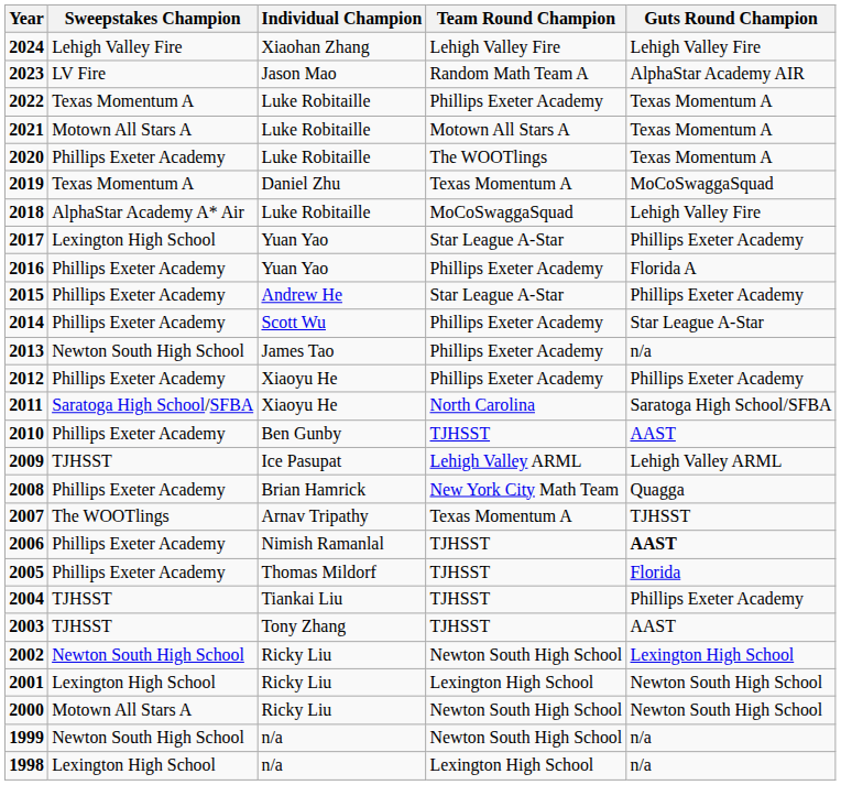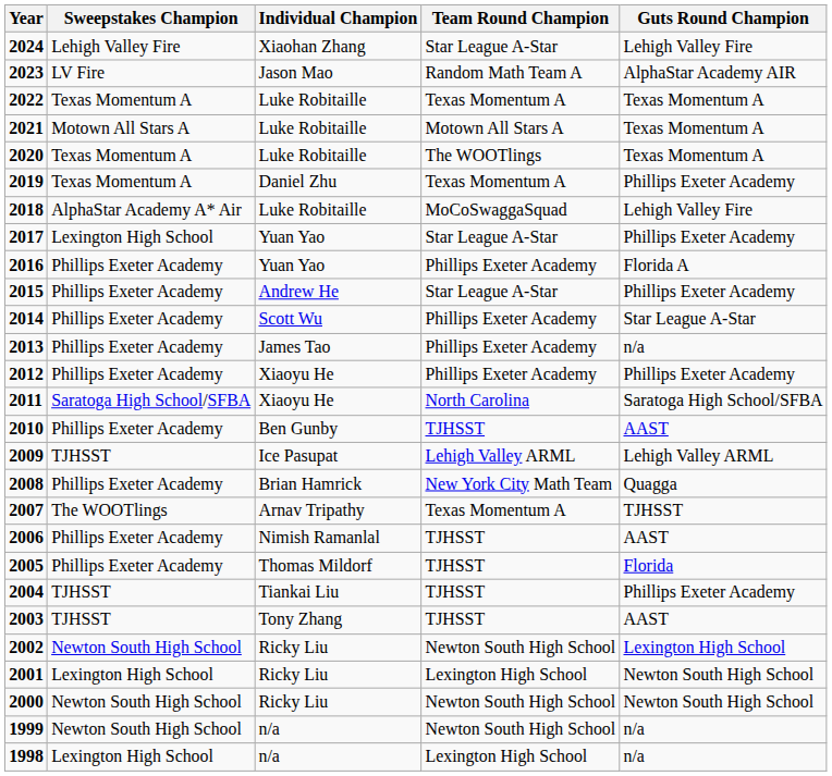 <table class="wikitable">
 <tr>
 <th>Year</th>
 <th>Sweepstakes Champion</th>
 <th>Individual Champion</th>
 <th>Team Round Champion</th>
 <th>Guts Round Champion</th>
 </tr>
 <tr>
 <td><strong>2024</strong> </td>
 <td>Lehigh Valley Fire</td>
 <td>Xiaohan Zhang</td>
-<td>Lehigh Valley Fire</td>
+<td>Star League A-Star</td>
 <td>Lehigh Valley Fire</td>
 </tr>
 <tr>
 <td><strong>2023</strong> </td>
 <td>LV Fire</td>
 <td>Jason Mao</td>
 <td>Random Math Team A</td>
 <td>AlphaStar Academy AIR</td>
 </tr>
 <tr>
 <td><strong>2022</strong> </td>
 <td>Texas Momentum A</td>
 <td>Luke Robitaille</td>
-<td>Phillips Exeter Academy</td>
+<td>Texas Momentum A</td>
 <td>Texas Momentum A</td>
 </tr>
 <tr>
 <td><strong>2021</strong> </td>
 <td>Motown All Stars A</td>
 <td>Luke Robitaille</td>
 <td>Motown All Stars A</td>
 <td>Texas Momentum A</td>
 </tr>
 <tr>
 <td><strong>2020</strong> </td>
-<td>Phillips Exeter Academy</td>
+<td>Texas Momentum A</td>
 <td>Luke Robitaille</td>
 <td>The WOOTlings</td>
 <td>Texas Momentum A</td>
 </tr>
 <tr>
 <td><strong>2019</strong> </td>
 <td>Texas Momentum A</td>
 <td>Daniel Zhu</td>
 <td>Texas Momentum A</td>
-<td>MoCoSwaggaSquad</td>
+<td>Phillips Exeter Academy</td>
 </tr>
 <tr>
 <td><strong>2018</strong> </td>
 <td>AlphaStar Academy A* Air</td>
 <td>Luke Robitaille</td>
 <td>MoCoSwaggaSquad</td>
 <td>Lehigh Valley Fire</td>
 </tr>
 <tr>
 <td><strong>2017</strong> </td>
 <td>Lexington High School</td>
 <td>Yuan Yao</td>
 <td>Star League A-Star</td>
 <td>Phillips Exeter Academy</td>
 </tr>
 <tr>
 <td><strong>2016</strong> </td>
 <td>Phillips Exeter Academy</td>
 <td>Yuan Yao</td>
 <td>Phillips Exeter Academy</td>
 <td>Florida A</td>
 </tr>
 <tr>
 <td><strong>2015</strong> </td>
 <td>Phillips Exeter Academy</td>
 <td><a href='#'>Andrew He</a></td>
 <td>Star League A-Star</td>
 <td>Phillips Exeter Academy</td>
 </tr>
 <tr>
 <td><strong>2014</strong> </td>
 <td>Phillips Exeter Academy</td>
 <td><a href='#'>Scott Wu</a></td>
 <td>Phillips Exeter Academy</td>
 <td>Star League A-Star</td>
 </tr>
 <tr>
 <td><strong>2013</strong> </td>
-<td>Newton South High School</td>
+<td>Phillips Exeter Academy</td>
 <td>James Tao</td>
 <td>Phillips Exeter Academy</td>
 <td>n/a</td>
 </tr>
 <tr>
 <td><strong>2012</strong> </td>
 <td>Phillips Exeter Academy</td>
 <td>Xiaoyu He</td>
 <td>Phillips Exeter Academy</td>
 <td>Phillips Exeter Academy</td>
 </tr>
 <tr>
 <td><strong>2011</strong> </td>
 <td><a href='#'>Saratoga High School</a>/<a href='#'>SFBA</a></td>
 <td>Xiaoyu He</td>
 <td><a href='#'>North Carolina</a></td>
 <td>Saratoga High School/SFBA</td>
 </tr>
 <tr>
 <td><strong>2010</strong> </td>
 <td>Phillips Exeter Academy</td>
 <td>Ben Gunby</td>
 <td><a href='#'>TJHSST</a></td>
 <td><a href='#'>AAST</a></td>
 </tr>
 <tr>
 <td><strong>2009</strong> </td>
 <td>TJHSST</td>
 <td>Ice Pasupat</td>
 <td><a href='#'>Lehigh Valley</a> ARML</td>
 <td>Lehigh Valley ARML</td>
 </tr>
 <tr>
 <td><strong>2008</strong> </td>
 <td>Phillips Exeter Academy</td>
 <td>Brian Hamrick</td>
 <td><a href='#'>New York City</a> Math Team</td>
 <td>Quagga</td>
 </tr>
 <tr>
 <td><strong>2007</strong> </td>
 <td>The WOOTlings</td>
 <td>Arnav Tripathy</td>
 <td>Texas Momentum A</td>
 <td>TJHSST</td>
 </tr>
 <tr>
 <td><strong>2006</strong> </td>
 <td>Phillips Exeter Academy</td>
 <td>Nimish Ramanlal</td>
 <td>TJHSST</td>
-<td><strong>AAST</strong></td>
+<td>AAST</td>
 </tr>
 <tr>
 <td><strong>2005</strong> </td>
 <td>Phillips Exeter Academy</td>
 <td>Thomas Mildorf</td>
 <td>TJHSST</td>
 <td><a href='#'>Florida</a></td>
 </tr>
 <tr>
 <td><strong>2004</strong> </td>
 <td>TJHSST</td>
 <td>Tiankai Liu</td>
 <td>TJHSST</td>
 <td>Phillips Exeter Academy</td>
 </tr>
 <tr>
 <td><strong>2003</strong> </td>
 <td>TJHSST</td>
 <td>Tony Zhang</td>
 <td>TJHSST</td>
 <td>AAST</td>
 </tr>
 <tr>
 <td><strong>2002</strong> </td>
 <td><a href='#'>Newton South High School</a></td>
 <td>Ricky Liu</td>
 <td>Newton South High School</td>
 <td><a href='#'>Lexington High School</a></td>
 </tr>
 <tr>
 <td><strong>2001</strong> </td>
 <td>Lexington High School</td>
 <td>Ricky Liu</td>
 <td>Lexington High School</td>
 <td>Newton South High School</td>
 </tr>
 <tr>
 <td><strong>2000</strong> </td>
-<td>Motown All Stars A</td>
+<td>Newton South High School</td>
 <td>Ricky Liu</td>
 <td>Newton South High School</td>
 <td>Newton South High School</td>
 </tr>
 <tr>
 <td><strong>1999</strong> </td>
 <td>Newton South High School</td>
 <td>n/a</td>
 <td>Newton South High School</td>
 <td>n/a</td>
 </tr>
 <tr>
 <td><strong>1998</strong> </td>
 <td>Lexington High School</td>
 <td>n/a</td>
 <td>Lexington High School</td>
 <td>n/a</td>
 </tr>
 </table>
